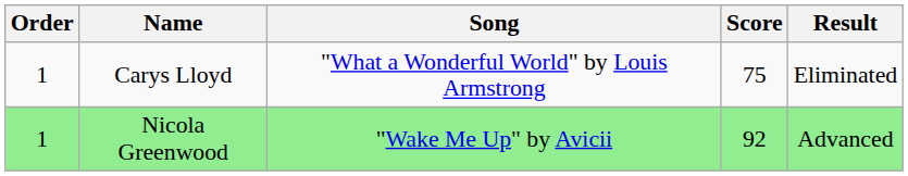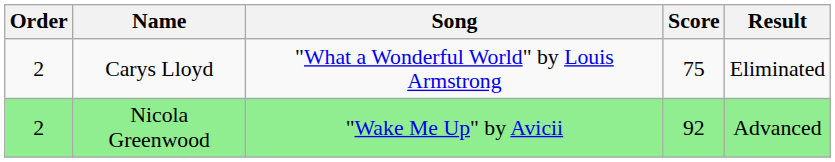 <table class="wikitable" style="text-align:center;">
 <tr style="text-align:Center; background:#cc;">
 <th>Order</th>
 <th>Name</th>
 <th>Song</th>
 <th>Score</th>
 <th>Result</th>
 </tr>
 <tr>
-<td>1</td>
+<td>2</td>
 <td>Carys Lloyd</td>
 <td>"<a href='#'>What a Wonderful World</a>" by <a href='#'>Louis Armstrong</a></td>
 <td>75</td>
 <td>Eliminated</td>
 </tr>
 <tr style="background:lightgreen;">
-<td>1</td>
+<td>2</td>
 <td>Nicola Greenwood</td>
 <td>"<a href='#'>Wake Me Up</a>" by <a href='#'>Avicii</a></td>
 <td>92</td>
 <td>Advanced</td>
 </tr>
 </table>
